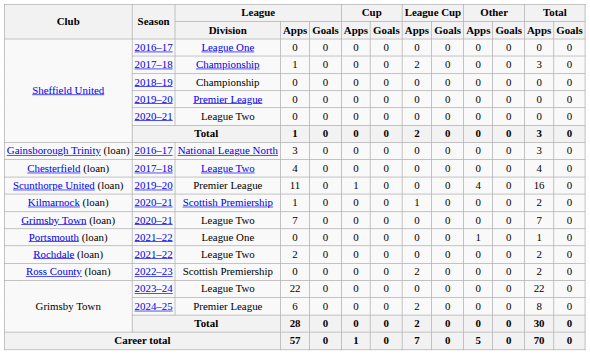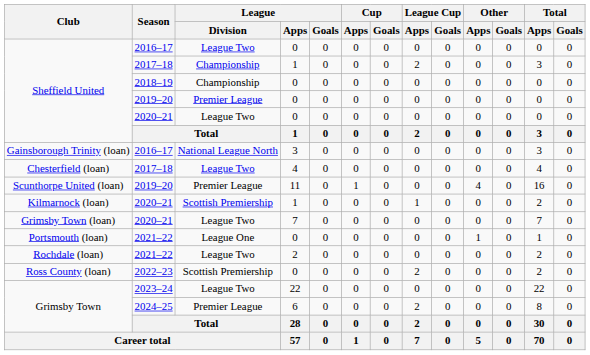 <table class="wikitable" style="text-align: center;">
 <tr>
 <th rowspan="2">Club</th>
 <th rowspan="2">Season</th>
 <th colspan="3">League</th>
 <th colspan="2">Cup</th>
 <th colspan="2">League Cup</th>
 <th colspan="2">Other</th>
 <th colspan="2">Total</th>
 </tr>
 <tr>
 <th>Division</th>
 <th>Apps</th>
 <th>Goals</th>
 <th>Apps</th>
 <th>Goals</th>
 <th>Apps</th>
 <th>Goals</th>
 <th>Apps</th>
 <th>Goals</th>
 <th>Apps</th>
 <th>Goals</th>
 </tr>
 <tr>
 <td rowspan="6"><a href='#'>Sheffield United</a></td>
 <td><a href='#'>2016–17</a></td>
-<td><a href='#'>League One</a></td>
+<td><a href='#'>League Two</a></td>
 <td>0</td>
 <td>0</td>
 <td>0</td>
 <td>0</td>
 <td>0</td>
 <td>0</td>
 <td>0</td>
 <td>0</td>
 <td>0</td>
 <td>0</td>
 </tr>
 <tr>
 <td><a href='#'>2017–18</a></td>
 <td><a href='#'>Championship</a></td>
 <td>1</td>
 <td>0</td>
 <td>0</td>
 <td>0</td>
 <td>2</td>
 <td>0</td>
 <td>0</td>
 <td>0</td>
 <td>3</td>
 <td>0</td>
 </tr>
 <tr>
 <td><a href='#'>2018–19</a></td>
 <td>Championship</td>
 <td>0</td>
 <td>0</td>
 <td>0</td>
 <td>0</td>
 <td>0</td>
 <td>0</td>
 <td>0</td>
 <td>0</td>
 <td>0</td>
 <td>0</td>
 </tr>
 <tr>
 <td><a href='#'>2019–20</a></td>
 <td><a href='#'>Premier League</a></td>
 <td>0</td>
 <td>0</td>
 <td>0</td>
 <td>0</td>
 <td>0</td>
 <td>0</td>
 <td>0</td>
 <td>0</td>
 <td>0</td>
 <td>0</td>
 </tr>
 <tr>
 <td><a href='#'>2020–21</a></td>
 <td>League Two</td>
 <td>0</td>
 <td>0</td>
 <td>0</td>
 <td>0</td>
 <td>0</td>
 <td>0</td>
 <td>0</td>
 <td>0</td>
 <td>0</td>
 <td>0</td>
 </tr>
 <tr>
 <th colspan="2">Total</th>
 <th>1</th>
 <th>0</th>
 <th>0</th>
 <th>0</th>
 <th>2</th>
 <th>0</th>
 <th>0</th>
 <th>0</th>
 <th>3</th>
 <th>0</th>
 </tr>
 <tr>
 <td><a href='#'>Gainsborough Trinity</a> (loan)</td>
 <td><a href='#'>2016–17</a></td>
 <td><a href='#'>National League North</a></td>
 <td>3</td>
 <td>0</td>
 <td>0</td>
 <td>0</td>
 <td>0</td>
 <td>0</td>
 <td>0</td>
 <td>0</td>
 <td>3</td>
 <td>0</td>
 </tr>
 <tr>
 <td><a href='#'>Chesterfield</a> (loan)</td>
 <td><a href='#'>2017–18</a></td>
 <td><a href='#'>League Two</a></td>
 <td>4</td>
 <td>0</td>
 <td>0</td>
 <td>0</td>
 <td>0</td>
 <td>0</td>
 <td>0</td>
 <td>0</td>
 <td>4</td>
 <td>0</td>
 </tr>
 <tr>
 <td><a href='#'>Scunthorpe United</a> (loan)</td>
 <td><a href='#'>2019–20</a></td>
 <td>Premier League</td>
 <td>11</td>
 <td>0</td>
 <td>1</td>
 <td>0</td>
 <td>0</td>
 <td>0</td>
 <td>4</td>
 <td>0</td>
 <td>16</td>
 <td>0</td>
 </tr>
 <tr>
 <td><a href='#'>Kilmarnock</a> (loan)</td>
 <td><a href='#'>2020–21</a></td>
 <td><a href='#'>Scottish Premiership</a></td>
 <td>1</td>
 <td>0</td>
 <td>0</td>
 <td>0</td>
 <td>1</td>
 <td>0</td>
 <td>0</td>
 <td>0</td>
 <td>2</td>
 <td>0</td>
 </tr>
 <tr>
 <td><a href='#'>Grimsby Town</a> (loan)</td>
 <td><a href='#'>2020–21</a></td>
 <td>League Two</td>
 <td>7</td>
 <td>0</td>
 <td>0</td>
 <td>0</td>
 <td>0</td>
 <td>0</td>
 <td>0</td>
 <td>0</td>
 <td>7</td>
 <td>0</td>
 </tr>
 <tr>
 <td><a href='#'>Portsmouth</a> (loan)</td>
 <td><a href='#'>2021–22</a></td>
 <td>League One</td>
 <td>0</td>
 <td>0</td>
 <td>0</td>
 <td>0</td>
 <td>0</td>
 <td>0</td>
 <td>1</td>
 <td>0</td>
 <td>1</td>
 <td>0</td>
 </tr>
 <tr>
 <td><a href='#'>Rochdale</a> (loan)</td>
 <td><a href='#'>2021–22</a></td>
 <td>League Two</td>
 <td>2</td>
 <td>0</td>
 <td>0</td>
 <td>0</td>
 <td>0</td>
 <td>0</td>
 <td>0</td>
 <td>0</td>
 <td>2</td>
 <td>0</td>
 </tr>
 <tr>
 <td><a href='#'>Ross County</a> (loan)</td>
 <td><a href='#'>2022–23</a></td>
 <td>Scottish Premiership</td>
 <td>0</td>
 <td>0</td>
 <td>0</td>
 <td>0</td>
 <td>2</td>
 <td>0</td>
 <td>0</td>
 <td>0</td>
 <td>2</td>
 <td>0</td>
 </tr>
 <tr>
 <td rowspan="3">Grimsby Town</td>
 <td><a href='#'>2023–24</a></td>
 <td>League Two</td>
 <td>22</td>
 <td>0</td>
 <td>0</td>
 <td>0</td>
 <td>0</td>
 <td>0</td>
 <td>0</td>
 <td>0</td>
 <td>22</td>
 <td>0</td>
 </tr>
 <tr>
 <td><a href='#'>2024–25</a></td>
 <td>Premier League</td>
 <td>6</td>
 <td>0</td>
 <td>0</td>
 <td>0</td>
 <td>2</td>
 <td>0</td>
 <td>0</td>
 <td>0</td>
 <td>8</td>
 <td>0</td>
 </tr>
 <tr>
 <th colspan="2">Total</th>
 <th>28</th>
 <th>0</th>
 <th>0</th>
 <th>0</th>
 <th>2</th>
 <th>0</th>
 <th>0</th>
 <th>0</th>
 <th>30</th>
 <th>0</th>
 </tr>
 <tr>
 <th colspan="3">Career total</th>
 <th>57</th>
 <th>0</th>
 <th>1</th>
 <th>0</th>
 <th>7</th>
 <th>0</th>
 <th>5</th>
 <th>0</th>
 <th>70</th>
 <th>0</th>
 </tr>
 </table>
